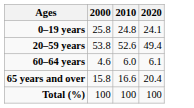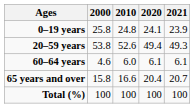 <table class="wikitable " style="text-align:right">
 <tr>
 <th scope="col">Ages</th>
 <th scope="col">2000</th>
 <th scope="col">2010</th>
 <th scope="col">2020</th>
+<th scope="col">2021</th>
 </tr>
 <tr>
 <td><strong>0–19 years</strong></td>
 <td>25.8</td>
 <td>24.8</td>
 <td>24.1</td>
+<td>23.9</td>
 </tr>
 <tr>
 <td><strong>20–59 years</strong></td>
 <td>53.8</td>
 <td>52.6</td>
 <td>49.4</td>
+<td>49.3</td>
 </tr>
 <tr>
 <td><strong>60–64 years</strong></td>
 <td>4.6</td>
 <td>6.0</td>
+<td>6.1</td>
 <td>6.1</td>
 </tr>
 <tr>
 <td><strong>65 years and over</strong></td>
 <td>15.8</td>
 <td>16.6</td>
 <td>20.4</td>
+<td>20.7</td>
 </tr>
 <tr>
 <td><strong>Total (%)</strong></td>
 <td>100</td>
 <td>100</td>
 <td>100</td>
+<td>100</td>
 </tr>
 </table>
